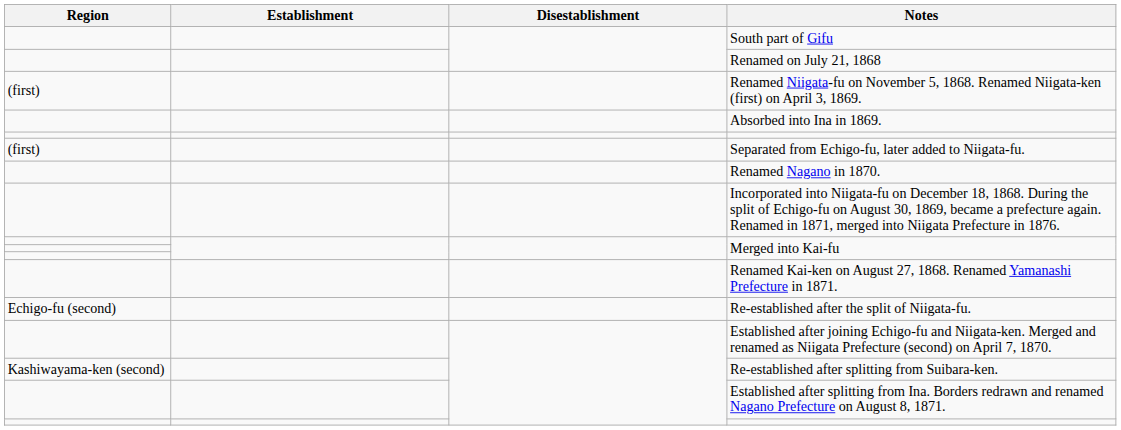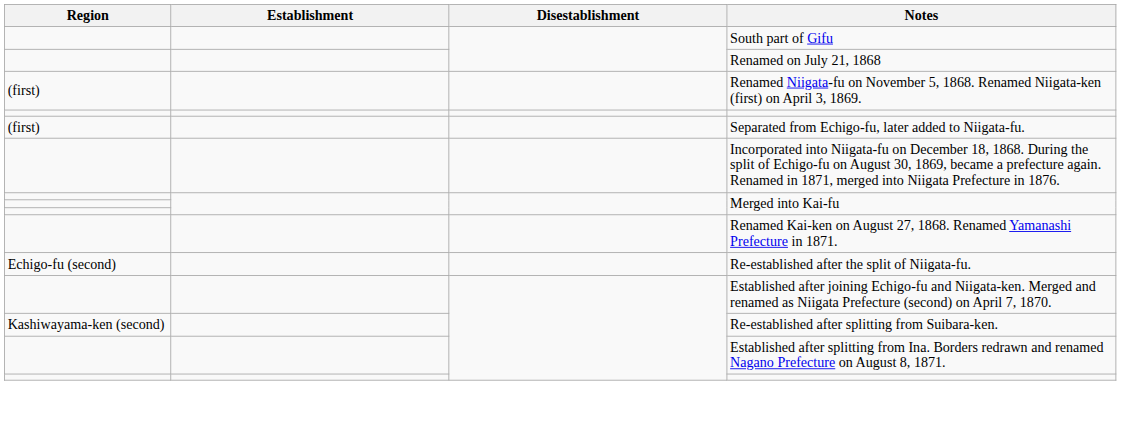 <table class="wikitable" style="width:100%">
 <tr>
 <th style="width:15%">Region</th>
 <th style="width:25%">Establishment</th>
 <th style="width:25%">Disestablishment</th>
 <th>Notes</th>
 </tr>
 <tr>
 <td></td>
 <td></td>
 <td rowspan=2></td>
 <td>South part of <a href='#'>Gifu</a></td>
 </tr>
 <tr>
 <td></td>
 <td></td>
 <td>Renamed  on July 21, 1868</td>
 </tr>
 <tr>
 <td> (first)</td>
 <td></td>
 <td></td>
 <td>Renamed <a href='#'>Niigata</a>-fu on November 5, 1868. Renamed Niigata-ken (first) on April 3, 1869.</td>
 </tr>
 <tr>
 <td></td>
 <td></td>
 <td></td>
-<td>Absorbed into Ina in 1869.</td>
-</tr>
-<tr>
-<td></td>
-<td></td>
-<td></td>
 <td></td>
 </tr>
 <tr>
 <td> (first)</td>
 <td></td>
 <td></td>
 <td>Separated from Echigo-fu, later added to Niigata-fu.</td>
-</tr>
-<tr>
-<td></td>
-<td></td>
-<td></td>
-<td>Renamed <a href='#'>Nagano</a> in 1870.</td>
 </tr>
 <tr>
 <td></td>
 <td></td>
 <td></td>
 <td>Incorporated into Niigata-fu on December 18, 1868. During the split of Echigo-fu on August 30, 1869, became a prefecture again. Renamed  in 1871, merged into Niigata Prefecture in 1876.</td>
 </tr>
 <tr>
 <td></td>
 <td rowspan=3></td>
 <td rowspan=3></td>
 <td rowspan=3>Merged into Kai-fu</td>
 </tr>
 <tr>
 <td></td>
 </tr>
 <tr>
 <td></td>
 </tr>
 <tr>
 <td></td>
 <td></td>
 <td></td>
 <td>Renamed Kai-ken on August 27, 1868. Renamed <a href='#'>Yamanashi Prefecture</a> in 1871.</td>
 </tr>
 <tr>
 <td>Echigo-fu (second)</td>
 <td></td>
 <td></td>
 <td>Re-established after the split of Niigata-fu.</td>
 </tr>
 <tr>
 <td></td>
 <td></td>
 <td rowspan=4></td>
 <td>Established after joining Echigo-fu and Niigata-ken. Merged and renamed as Niigata Prefecture (second) on April 7, 1870.</td>
 </tr>
 <tr>
 <td>Kashiwayama-ken (second)</td>
 <td></td>
 <td>Re-established after splitting from Suibara-ken.</td>
 </tr>
 <tr>
 <td></td>
 <td></td>
 <td>Established after splitting from Ina. Borders redrawn and renamed <a href='#'>Nagano Prefecture</a> on August 8, 1871.</td>
 </tr>
 <tr>
 <td></td>
 <td></td>
 <td></td>
 </tr>
 </table>
